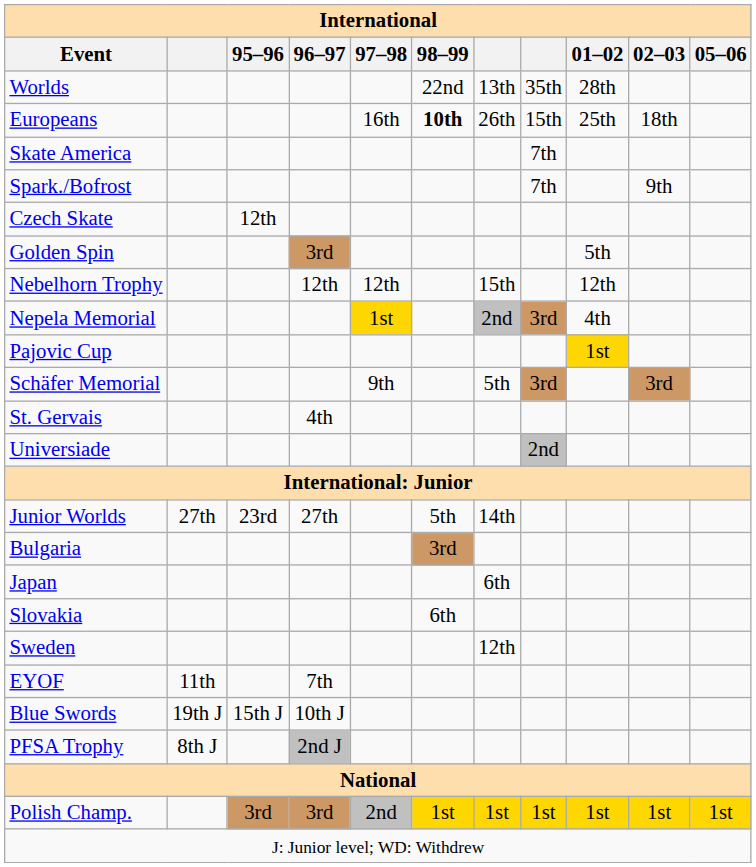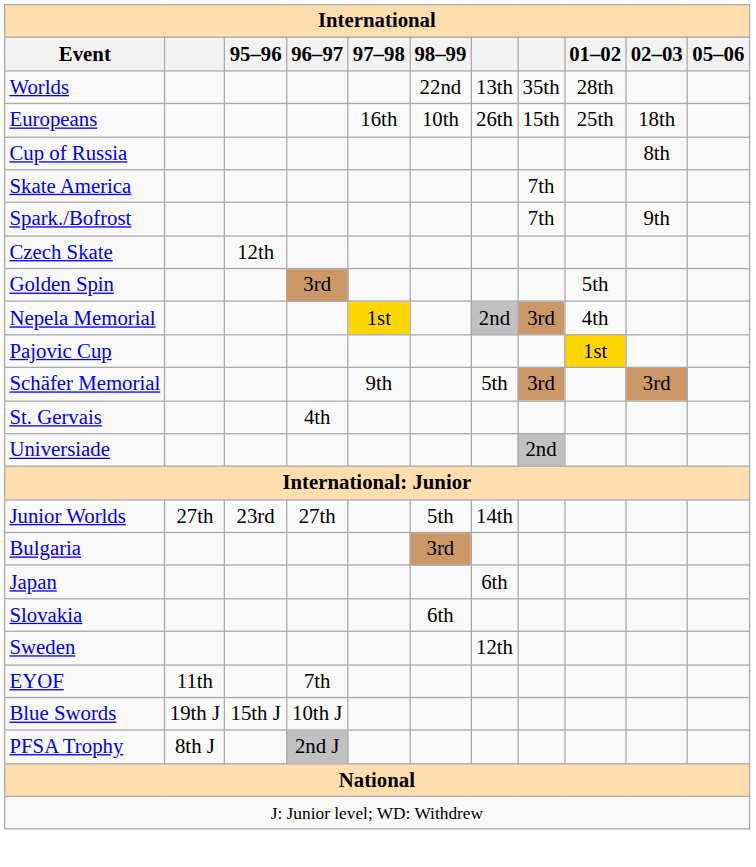 <table class="wikitable" style="text-align:center">
 <tr>
 <th style="background-color: #ffdead; " colspan=11 align=center>International</th>
 </tr>
 <tr>
 <th>Event</th>
 <th></th>
 <th>95–96</th>
 <th>96–97</th>
 <th>97–98</th>
 <th>98–99</th>
 <th></th>
 <th></th>
 <th>01–02</th>
 <th>02–03</th>
 <th>05–06</th>
 </tr>
 <tr>
 <td align=left><a href='#'>Worlds</a></td>
 <td></td>
 <td></td>
 <td></td>
 <td></td>
 <td>22nd</td>
 <td>13th</td>
 <td>35th</td>
 <td>28th</td>
 <td></td>
 <td></td>
 </tr>
 <tr>
 <td align=left><a href='#'>Europeans</a></td>
 <td></td>
 <td></td>
 <td></td>
 <td>16th</td>
-<td><strong>10th</strong></td>
+<td>10th</td>
 <td>26th</td>
 <td>15th</td>
 <td>25th</td>
 <td>18th</td>
+<td></td>
+</tr>
+<tr>
+<td align=left> <a href='#'>Cup of Russia</a></td>
+<td></td>
+<td></td>
+<td></td>
+<td></td>
+<td></td>
+<td></td>
+<td></td>
+<td></td>
+<td>8th</td>
 <td></td>
 </tr>
 <tr>
 <td align=left> <a href='#'>Skate America</a></td>
 <td></td>
 <td></td>
 <td></td>
 <td></td>
 <td></td>
 <td></td>
 <td>7th</td>
 <td></td>
 <td></td>
 <td></td>
 </tr>
 <tr>
 <td align=left> <a href='#'>Spark./Bofrost</a></td>
 <td></td>
 <td></td>
 <td></td>
 <td></td>
 <td></td>
 <td></td>
 <td>7th</td>
 <td></td>
 <td>9th</td>
 <td></td>
 </tr>
 <tr>
 <td align=left><a href='#'>Czech Skate</a></td>
 <td></td>
 <td>12th</td>
 <td></td>
 <td></td>
 <td></td>
 <td></td>
 <td></td>
 <td></td>
 <td></td>
 <td></td>
 </tr>
 <tr>
 <td align=left><a href='#'>Golden Spin</a></td>
 <td></td>
 <td></td>
 <td bgcolor=cc9966>3rd</td>
 <td></td>
 <td></td>
 <td></td>
 <td></td>
 <td>5th</td>
-<td></td>
-<td></td>
-</tr>
-<tr>
-<td align=left><a href='#'>Nebelhorn Trophy</a></td>
-<td></td>
-<td></td>
-<td>12th</td>
-<td>12th</td>
-<td></td>
-<td>15th</td>
-<td></td>
-<td>12th</td>
 <td></td>
 <td></td>
 </tr>
 <tr>
 <td align=left><a href='#'>Nepela Memorial</a></td>
 <td></td>
 <td></td>
 <td></td>
 <td bgcolor=gold>1st</td>
 <td></td>
 <td bgcolor=silver>2nd</td>
 <td bgcolor=cc9966>3rd</td>
 <td>4th</td>
 <td></td>
 <td></td>
 </tr>
 <tr>
 <td align=left><a href='#'>Pajovic Cup</a></td>
 <td></td>
 <td></td>
 <td></td>
 <td></td>
 <td></td>
 <td></td>
 <td></td>
 <td bgcolor=gold>1st</td>
 <td></td>
 <td></td>
 </tr>
 <tr>
 <td align=left><a href='#'>Schäfer Memorial</a></td>
 <td></td>
 <td></td>
 <td></td>
 <td>9th</td>
 <td></td>
 <td>5th</td>
 <td bgcolor=cc9966>3rd</td>
 <td></td>
 <td bgcolor=cc9966>3rd</td>
 <td></td>
 </tr>
 <tr>
 <td align=left><a href='#'>St. Gervais</a></td>
 <td></td>
 <td></td>
 <td>4th</td>
 <td></td>
 <td></td>
 <td></td>
 <td></td>
 <td></td>
 <td></td>
 <td></td>
 </tr>
 <tr>
 <td align=left><a href='#'>Universiade</a></td>
 <td></td>
 <td></td>
 <td></td>
 <td></td>
 <td></td>
 <td></td>
 <td bgcolor=silver>2nd</td>
 <td></td>
 <td></td>
 <td></td>
 </tr>
 <tr>
 <th style="background-color: #ffdead; " colspan=11 align=center>International: Junior</th>
 </tr>
 <tr>
 <td align=left><a href='#'>Junior Worlds</a></td>
 <td>27th</td>
 <td>23rd</td>
 <td>27th</td>
 <td></td>
 <td>5th</td>
 <td>14th</td>
 <td></td>
 <td></td>
 <td></td>
 <td></td>
 </tr>
 <tr>
 <td align=left> <a href='#'>Bulgaria</a></td>
 <td></td>
 <td></td>
 <td></td>
 <td></td>
 <td bgcolor=cc9966>3rd</td>
 <td></td>
 <td></td>
 <td></td>
 <td></td>
 <td></td>
 </tr>
 <tr>
 <td align=left> <a href='#'>Japan</a></td>
 <td></td>
 <td></td>
 <td></td>
 <td></td>
 <td></td>
 <td>6th</td>
 <td></td>
 <td></td>
 <td></td>
 <td></td>
 </tr>
 <tr>
 <td align=left> <a href='#'>Slovakia</a></td>
 <td></td>
 <td></td>
 <td></td>
 <td></td>
 <td>6th</td>
 <td></td>
 <td></td>
 <td></td>
 <td></td>
 <td></td>
 </tr>
 <tr>
 <td align=left> <a href='#'>Sweden</a></td>
 <td></td>
 <td></td>
 <td></td>
 <td></td>
 <td></td>
 <td>12th</td>
 <td></td>
 <td></td>
 <td></td>
 <td></td>
 </tr>
 <tr>
 <td align=left><a href='#'>EYOF</a></td>
 <td>11th</td>
 <td></td>
 <td>7th</td>
 <td></td>
 <td></td>
 <td></td>
 <td></td>
 <td></td>
 <td></td>
 <td></td>
 </tr>
 <tr>
 <td align=left><a href='#'>Blue Swords</a></td>
 <td>19th J</td>
 <td>15th J</td>
 <td>10th J</td>
 <td></td>
 <td></td>
 <td></td>
 <td></td>
 <td></td>
 <td></td>
 <td></td>
 </tr>
 <tr>
 <td align=left><a href='#'>PFSA Trophy</a></td>
 <td>8th J</td>
 <td></td>
 <td bgcolor=silver>2nd J</td>
 <td></td>
 <td></td>
 <td></td>
 <td></td>
 <td></td>
 <td></td>
 <td></td>
 </tr>
 <tr>
 <th style="background-color: #ffdead; " colspan=11 align=center>National</th>
 </tr>
 <tr>
-<td align=left><a href='#'>Polish Champ.</a></td>
-<td></td>
-<td bgcolor=cc9966>3rd</td>
-<td bgcolor=cc9966>3rd</td>
-<td bgcolor=silver>2nd</td>
-<td bgcolor=gold>1st</td>
-<td bgcolor=gold>1st</td>
-<td bgcolor=gold>1st</td>
-<td bgcolor=gold>1st</td>
-<td bgcolor=gold>1st</td>
-<td bgcolor=gold>1st</td>
-</tr>
-<tr>
 <td colspan=11 align=center><small> J: Junior level; WD: Withdrew </small></td>
 </tr>
 </table>
